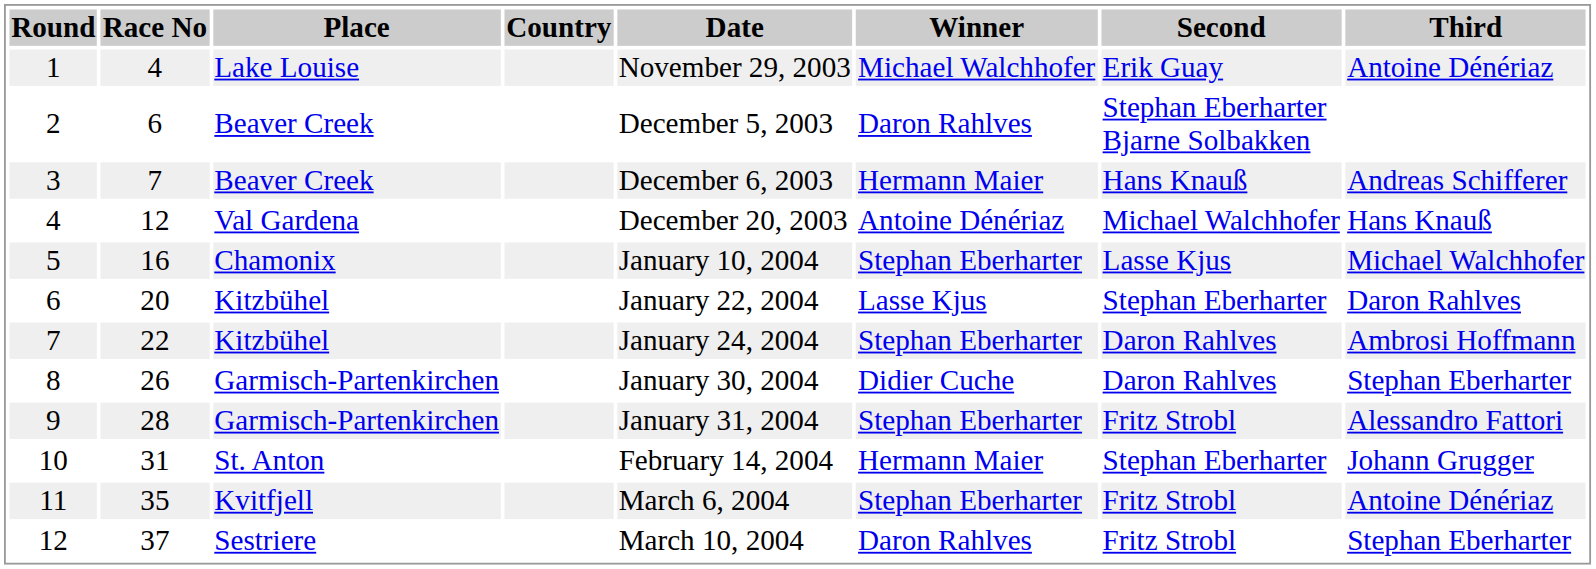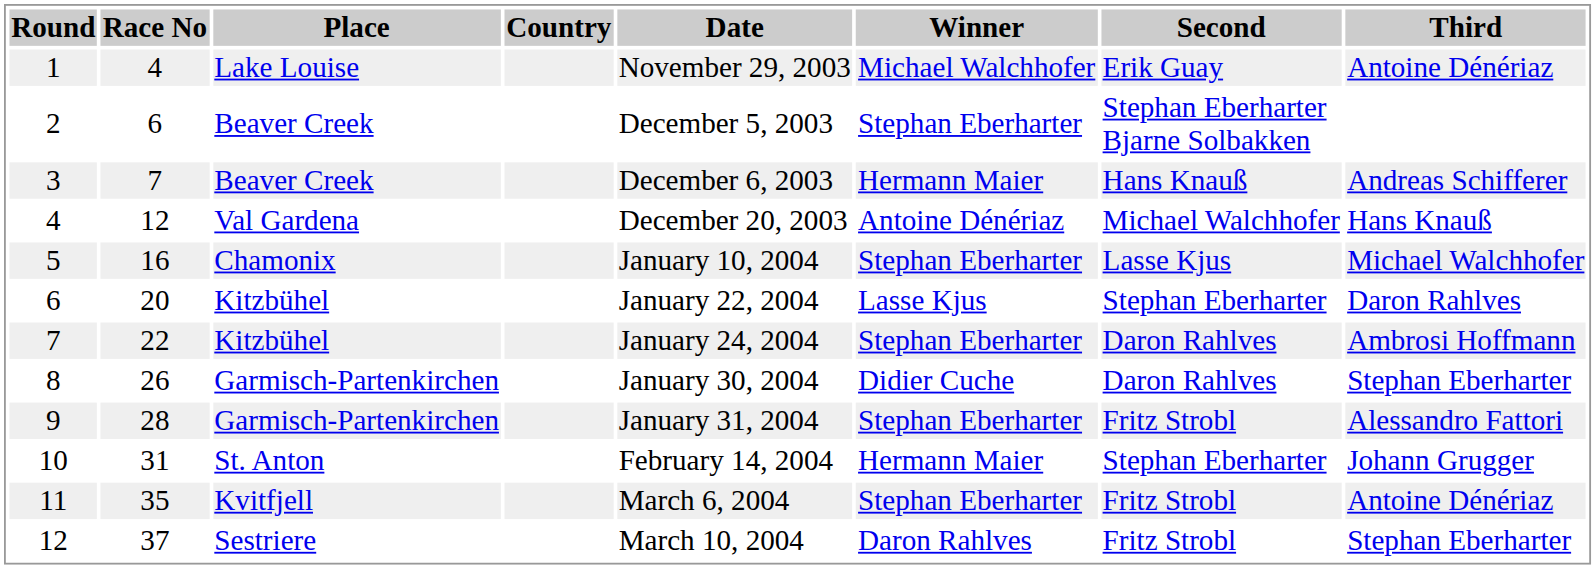 <table border="0" style="border: 1px solid #999; background-color:#FFFFFF; text-align:center">
 <tr align="center" bgcolor="#CCCCCC">
 <th>Round</th>
 <th>Race No</th>
 <th>Place</th>
 <th>Country</th>
 <th>Date</th>
 <th>Winner</th>
 <th>Second</th>
 <th>Third</th>
 </tr>
 <tr bgcolor="#EFEFEF">
 <td>1</td>
 <td>4</td>
 <td align="left"><a href='#'>Lake Louise</a></td>
 <td align="left"></td>
 <td align="left">November 29, 2003</td>
 <td align="left"> <a href='#'>Michael Walchhofer</a></td>
 <td align="left"> <a href='#'>Erik Guay</a></td>
 <td align="left"> <a href='#'>Antoine Dénériaz</a></td>
 </tr>
 <tr>
 <td>2</td>
 <td>6</td>
 <td align="left"><a href='#'>Beaver Creek</a></td>
 <td align="left"></td>
 <td align="left">December 5, 2003</td>
-<td align="left"> <a href='#'>Daron Rahlves</a></td>
+<td align="left"> <a href='#'>Stephan Eberharter</a></td>
 <td align="left"> <a href='#'>Stephan Eberharter</a><br>  <a href='#'>Bjarne Solbakken</a></td>
 <td></td>
 </tr>
 <tr bgcolor="#EFEFEF">
 <td>3</td>
 <td>7</td>
 <td align="left"><a href='#'>Beaver Creek</a></td>
 <td align="left"></td>
 <td align="left">December 6, 2003</td>
 <td align="left"> <a href='#'>Hermann Maier</a></td>
 <td align="left"> <a href='#'>Hans Knauß</a></td>
 <td align="left"> <a href='#'>Andreas Schifferer</a></td>
 </tr>
 <tr>
 <td>4</td>
 <td>12</td>
 <td align="left"><a href='#'>Val Gardena</a></td>
 <td align="left"></td>
 <td align="left">December 20, 2003</td>
 <td align="left"> <a href='#'>Antoine Dénériaz</a></td>
 <td align="left"> <a href='#'>Michael Walchhofer</a></td>
 <td align="left"> <a href='#'>Hans Knauß</a></td>
 </tr>
 <tr bgcolor="#EFEFEF">
 <td>5</td>
 <td>16</td>
 <td align="left"><a href='#'>Chamonix</a></td>
 <td align="left"></td>
 <td align="left">January 10, 2004</td>
 <td align="left"> <a href='#'>Stephan Eberharter</a></td>
 <td align="left"> <a href='#'>Lasse Kjus</a></td>
 <td align="left"> <a href='#'>Michael Walchhofer</a></td>
 </tr>
 <tr>
 <td>6</td>
 <td>20</td>
 <td align="left"><a href='#'>Kitzbühel</a></td>
 <td align="left"></td>
 <td align="left">January 22, 2004</td>
 <td align="left"> <a href='#'>Lasse Kjus</a></td>
 <td align="left"> <a href='#'>Stephan Eberharter</a></td>
 <td align="left"> <a href='#'>Daron Rahlves</a></td>
 </tr>
 <tr bgcolor="#EFEFEF">
 <td>7</td>
 <td>22</td>
 <td align="left"><a href='#'>Kitzbühel</a></td>
 <td align="left"></td>
 <td align="left">January 24, 2004</td>
 <td align="left"> <a href='#'>Stephan Eberharter</a></td>
 <td align="left"> <a href='#'>Daron Rahlves</a></td>
 <td align="left"> <a href='#'>Ambrosi Hoffmann</a></td>
 </tr>
 <tr>
 <td>8</td>
 <td>26</td>
 <td align="left"><a href='#'>Garmisch-Partenkirchen</a></td>
 <td align="left"></td>
 <td align="left">January 30, 2004</td>
 <td align="left"> <a href='#'>Didier Cuche</a></td>
 <td align="left"> <a href='#'>Daron Rahlves</a></td>
 <td align="left"> <a href='#'>Stephan Eberharter</a></td>
 </tr>
 <tr bgcolor="#EFEFEF">
 <td>9</td>
 <td>28</td>
 <td align="left"><a href='#'>Garmisch-Partenkirchen</a></td>
 <td align="left"></td>
 <td align="left">January 31, 2004</td>
 <td align="left"> <a href='#'>Stephan Eberharter</a></td>
 <td align="left"> <a href='#'>Fritz Strobl</a></td>
 <td align="left"> <a href='#'>Alessandro Fattori</a></td>
 </tr>
 <tr>
 <td>10</td>
 <td>31</td>
 <td align="left"><a href='#'>St. Anton</a></td>
 <td align="left"></td>
 <td align="left">February 14, 2004</td>
 <td align="left"> <a href='#'>Hermann Maier</a></td>
 <td align="left"> <a href='#'>Stephan Eberharter</a></td>
 <td align="left"> <a href='#'>Johann Grugger</a></td>
 </tr>
 <tr bgcolor="#EFEFEF">
 <td>11</td>
 <td>35</td>
 <td align="left"><a href='#'>Kvitfjell</a></td>
 <td align="left"></td>
 <td align="left">March 6, 2004</td>
 <td align="left"> <a href='#'>Stephan Eberharter</a></td>
 <td align="left"> <a href='#'>Fritz Strobl</a></td>
 <td align="left"> <a href='#'>Antoine Dénériaz</a></td>
 </tr>
 <tr>
 <td>12</td>
 <td>37</td>
 <td align="left"><a href='#'>Sestriere</a></td>
 <td align="left"></td>
 <td align="left">March 10, 2004</td>
 <td align="left"> <a href='#'>Daron Rahlves</a></td>
 <td align="left"> <a href='#'>Fritz Strobl</a></td>
 <td align="left"> <a href='#'>Stephan Eberharter</a></td>
 </tr>
 </table>
